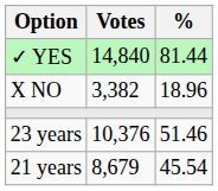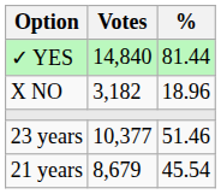 <table class="wikitable">
 <tr>
 <th>Option</th>
 <th>Votes</th>
 <th>%</th>
 </tr>
 <tr>
 <td style=background:#bbf8be>✓ YES</td>
 <td style=background:#bbf8be>14,840</td>
 <td style=background:#bbf8be>81.44</td>
 </tr>
 <tr>
 <td>X NO</td>
-<td>3,382</td>
+<td>3,182</td>
 <td>18.96</td>
 </tr>
 <tr>
 <td colspan="3" bgcolor="#E9E9E9"></td>
 </tr>
 <tr>
 <td>23 years</td>
-<td>10,376</td>
+<td>10,377</td>
 <td>51.46</td>
 </tr>
 <tr>
 <td>21 years</td>
 <td>8,679</td>
 <td>45.54</td>
 </tr>
 </table>
